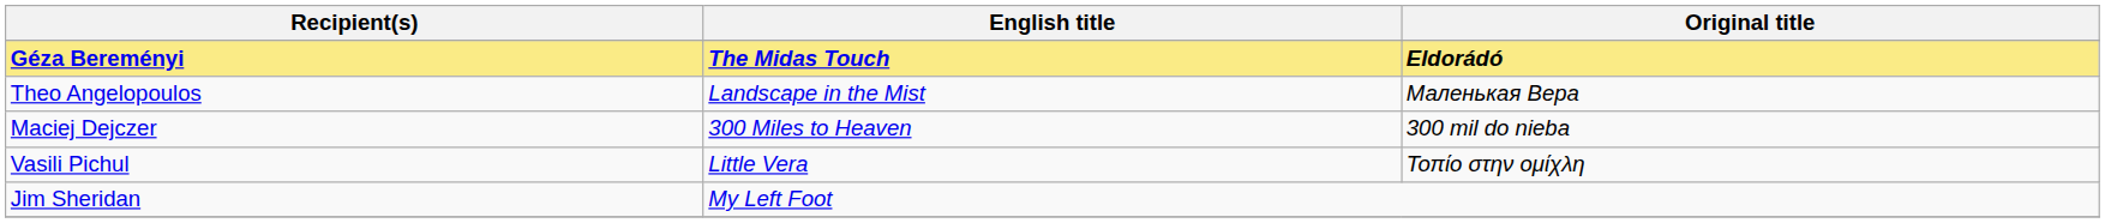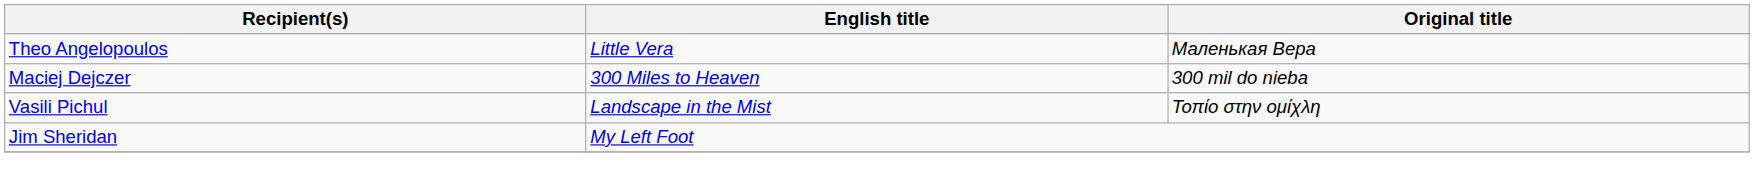 <table class="sortable wikitable" width="95%" cellpadding="5">
 <tr>
 <th width="20%">Recipient(s)</th>
 <th width="20%">English title</th>
 <th width="20%">Original title</th>
 </tr>
 <tr>
 </tr>
-<tr style="background:#FAEB86">
-<td><strong> <a href='#'>Géza Bereményi</a></strong></td>
-<td><strong><em><a href='#'>The Midas Touch</a></em></strong></td>
-<td><strong><em>Eldorádó</em></strong></td>
-</tr>
 <tr>
 <td> <a href='#'>Theo Angelopoulos</a></td>
-<td><em><a href='#'>Landscape in the Mist</a></em></td>
+<td><em><a href='#'>Little Vera</a></em></td>
 <td><em>Маленькая Вера</em></td>
 </tr>
 <tr>
 <td> <a href='#'>Maciej Dejczer</a></td>
 <td><em><a href='#'>300 Miles to Heaven</a></em></td>
 <td><em>300 mil do nieba</em></td>
 </tr>
 <tr>
 <td> <a href='#'>Vasili Pichul</a></td>
-<td><em><a href='#'>Little Vera</a></em></td>
+<td><em><a href='#'>Landscape in the Mist</a></em></td>
 <td><em>Τοπίο στην ομίχλη</em></td>
 </tr>
 <tr>
 <td> <a href='#'>Jim Sheridan</a></td>
 <td colspan="2"><em><a href='#'>My Left Foot</a></em></td>
 </tr>
 <tr>
 </tr>
 </table>
